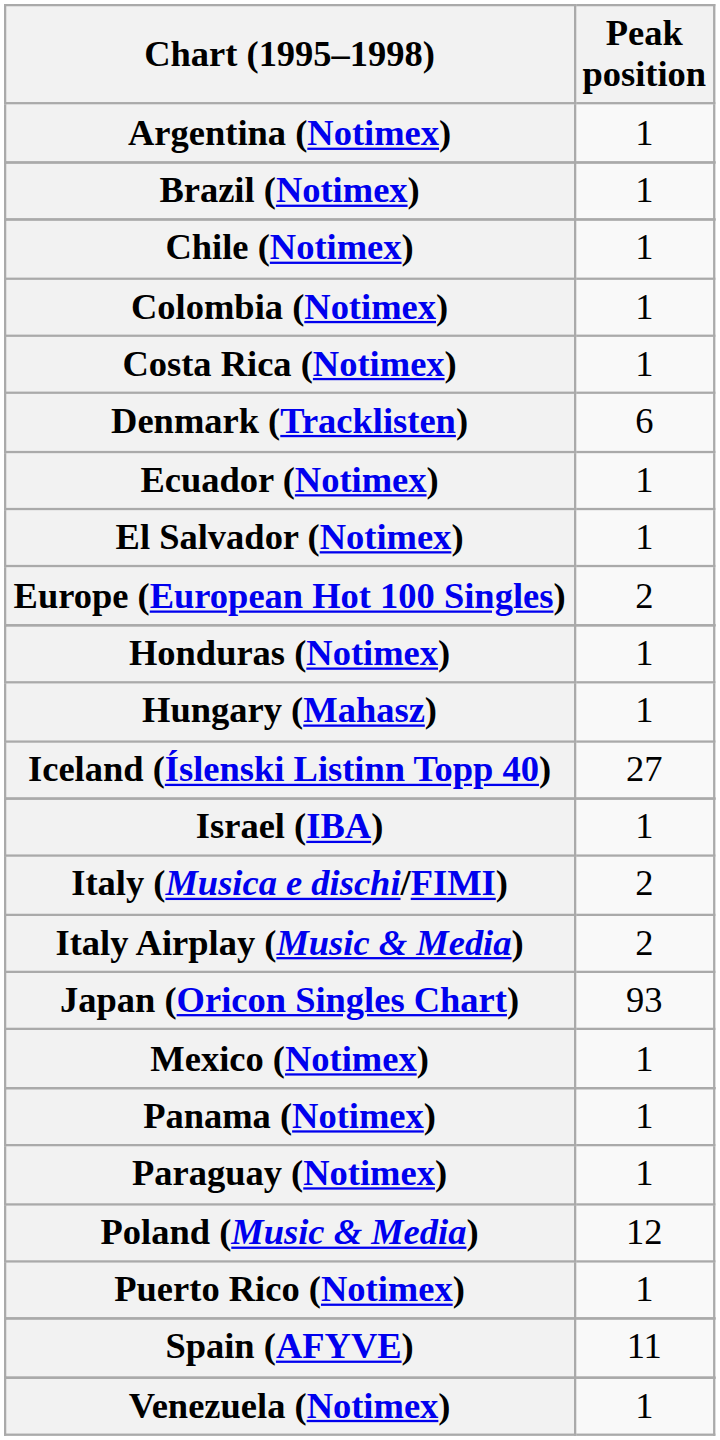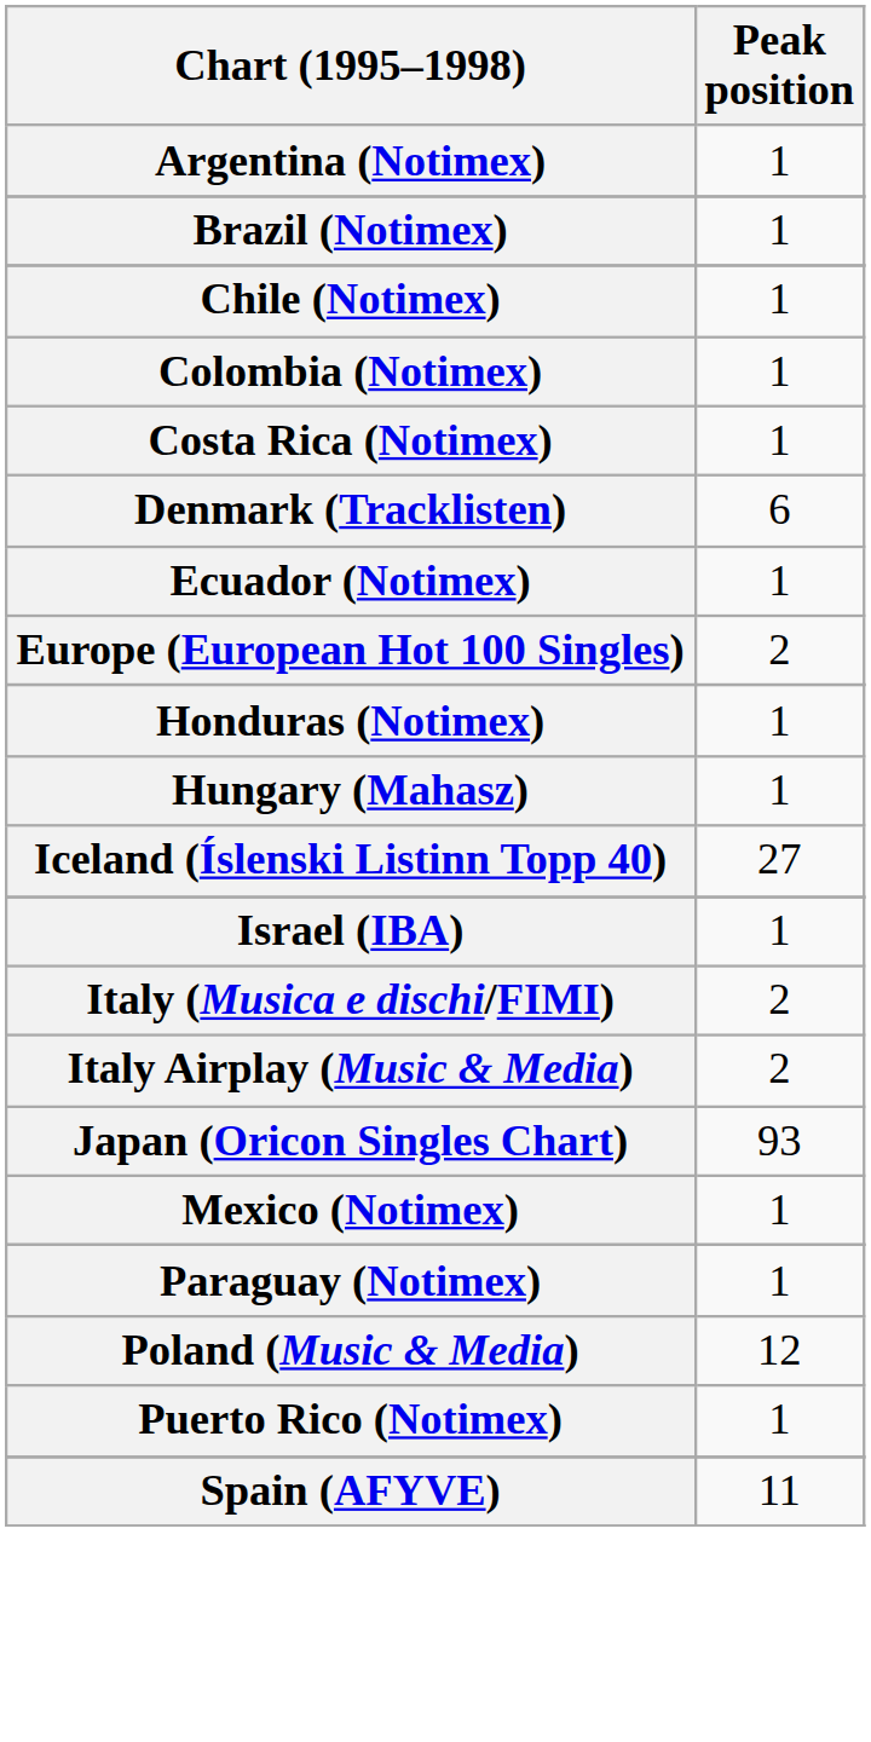 <table class="wikitable sortable plainrowheaders" style="text-align:center">
 <tr>
 <th scope="col">Chart (1995–1998)</th>
 <th scope="col">Peak<br>position</th>
 </tr>
 <tr>
 <th scope="row">Argentina (<a href='#'>Notimex</a>)</th>
 <td>1</td>
 </tr>
 <tr>
 </tr>
 <tr>
 </tr>
 <tr>
 </tr>
 <tr>
 </tr>
 <tr>
 <th scope="row">Brazil (<a href='#'>Notimex</a>)</th>
 <td>1</td>
 </tr>
 <tr>
 </tr>
 <tr>
 <th scope="row">Chile (<a href='#'>Notimex</a>)</th>
 <td>1</td>
 </tr>
 <tr>
 <th scope="row">Colombia (<a href='#'>Notimex</a>)</th>
 <td>1</td>
 </tr>
 <tr>
 <th scope="row">Costa Rica (<a href='#'>Notimex</a>)</th>
 <td>1</td>
 </tr>
 <tr>
 <th scope="row">Denmark (<a href='#'>Tracklisten</a>)</th>
 <td>6</td>
 </tr>
 <tr>
 <th scope="row">Ecuador (<a href='#'>Notimex</a>)</th>
-<td>1</td>
-</tr>
-<tr>
-<th scope="row">El Salvador (<a href='#'>Notimex</a>)</th>
 <td>1</td>
 </tr>
 <tr>
 <th scope="row">Europe (<a href='#'>European Hot 100 Singles</a>)</th>
 <td>2</td>
 </tr>
 <tr>
 </tr>
 <tr>
 </tr>
 <tr>
 </tr>
 <tr>
 <th scope="row">Honduras (<a href='#'>Notimex</a>)</th>
 <td>1</td>
 </tr>
 <tr>
 <th scope="row">Hungary (<a href='#'>Mahasz</a>)</th>
 <td>1</td>
 </tr>
 <tr>
 <th scope="row">Iceland (<a href='#'>Íslenski Listinn Topp 40</a>)</th>
 <td>27</td>
 </tr>
 <tr>
 </tr>
 <tr>
 <th scope="row">Israel (<a href='#'>IBA</a>)</th>
 <td>1</td>
 </tr>
 <tr>
 <th scope="row">Italy (<em><a href='#'>Musica e dischi</a></em>/<a href='#'>FIMI</a>)</th>
 <td>2</td>
 </tr>
 <tr>
 <th scope="row">Italy Airplay (<em><a href='#'>Music & Media</a></em>)</th>
 <td>2</td>
 </tr>
 <tr>
 <th scope="row">Japan (<a href='#'>Oricon Singles Chart</a>)</th>
 <td>93</td>
 </tr>
 <tr>
 <th scope="row">Mexico (<a href='#'>Notimex</a>)</th>
 <td>1</td>
 </tr>
 <tr>
 </tr>
 <tr>
 </tr>
 <tr>
 </tr>
 <tr>
 </tr>
 <tr>
-<th scope="row">Panama (<a href='#'>Notimex</a>)</th>
-<td>1</td>
-</tr>
-<tr>
 <th scope="row">Paraguay (<a href='#'>Notimex</a>)</th>
 <td>1</td>
 </tr>
 <tr>
 <th scope="row">Poland (<em><a href='#'>Music & Media</a></em>)</th>
 <td>12</td>
 </tr>
 <tr>
 <th scope="row">Puerto Rico (<a href='#'>Notimex</a>)</th>
 <td>1</td>
 </tr>
 <tr>
 </tr>
 <tr>
 <th scope="row">Spain (<a href='#'>AFYVE</a>)</th>
 <td>11</td>
 </tr>
 <tr>
 </tr>
 <tr>
 </tr>
 <tr>
 </tr>
 <tr>
 </tr>
 <tr>
 </tr>
 <tr>
 </tr>
-<tr>
-<th scope="row">Venezuela (<a href='#'>Notimex</a>)</th>
-<td>1</td>
-</tr>
 </table>
